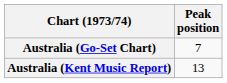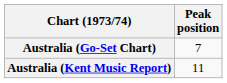 <table class="wikitable sortable plainrowheaders">
 <tr>
 <th scope="col">Chart (1973/74)</th>
 <th scope="col">Peak<br>position</th>
 </tr>
 <tr>
 <th scope="row">Australia (<a href='#'>Go-Set</a> Chart)</th>
 <td style="text-align:center;">7</td>
 </tr>
 <tr>
 <th scope="row">Australia (<a href='#'>Kent Music Report</a>)</th>
-<td style="text-align:center;">13</td>
+<td style="text-align:center;">11</td>
 </tr>
 </table>
